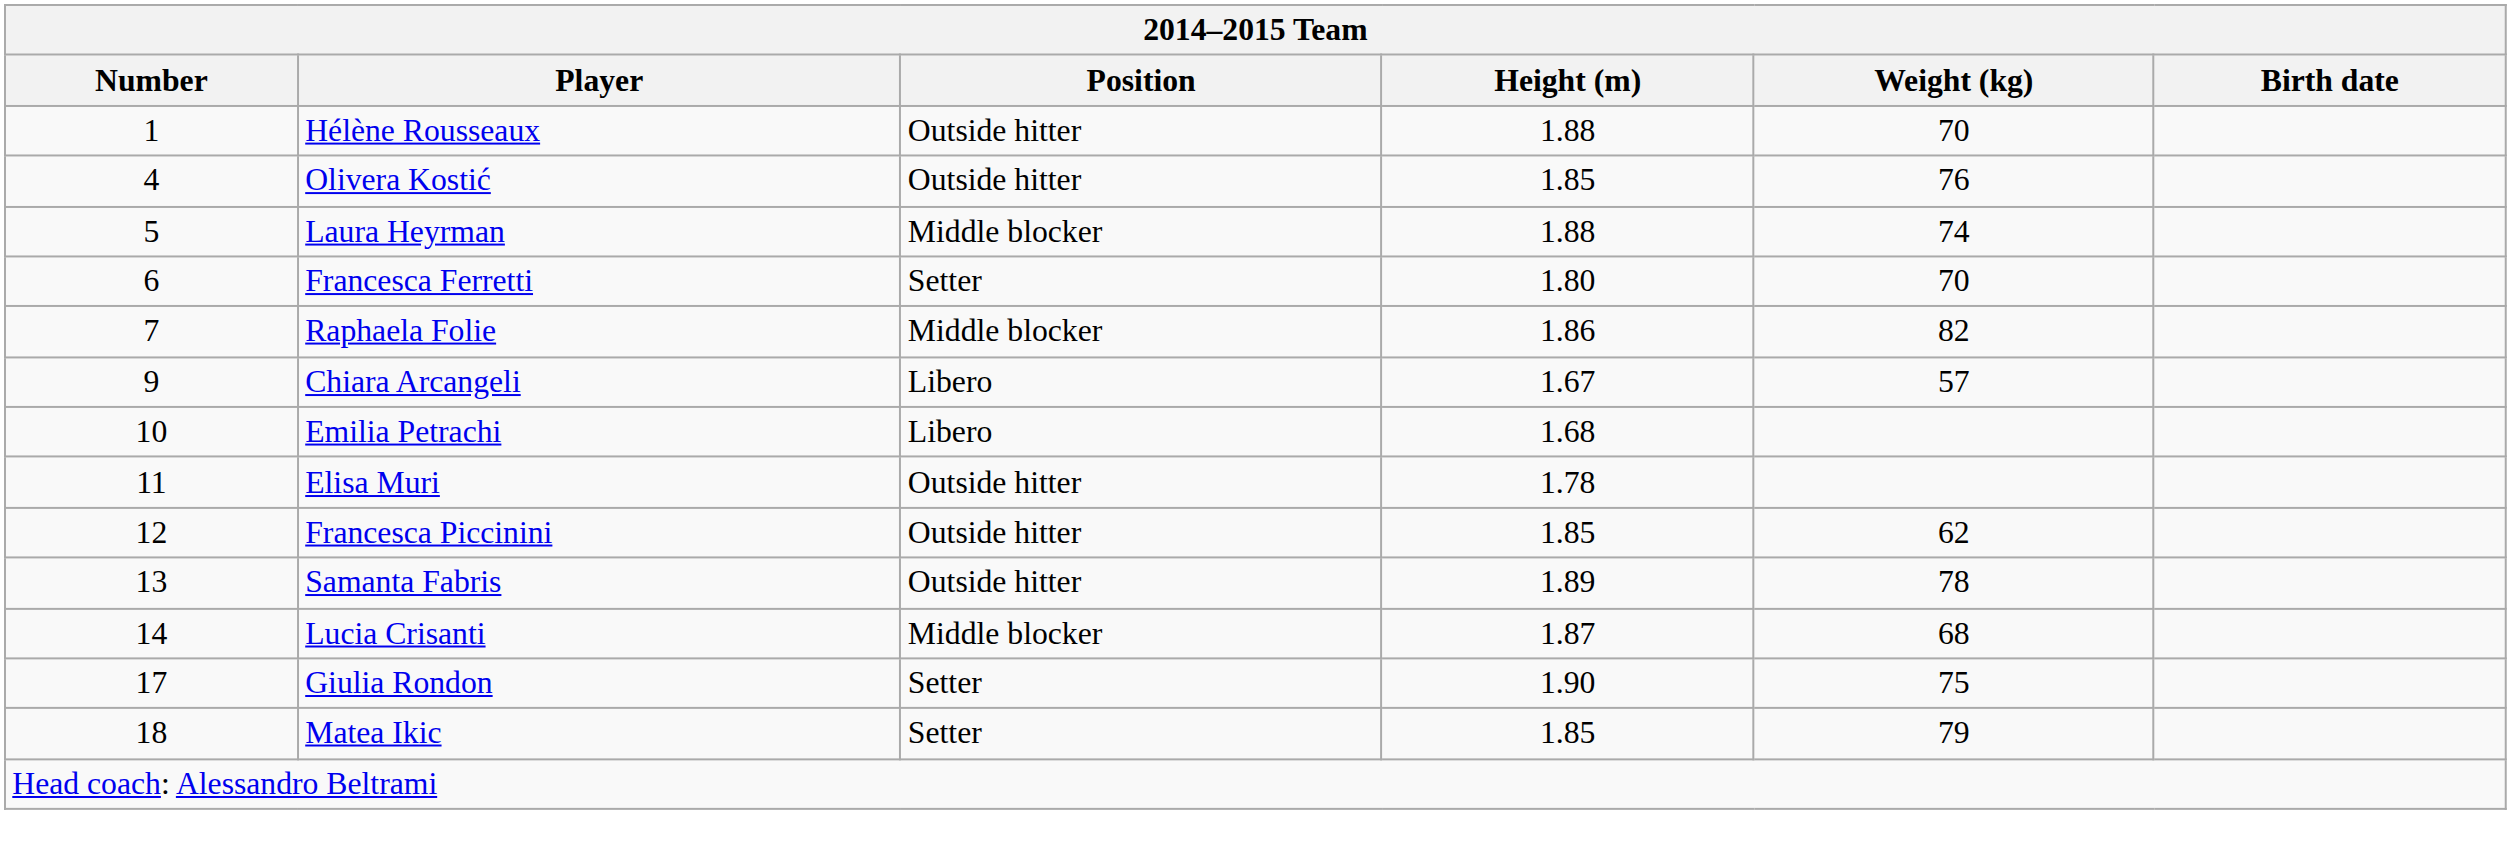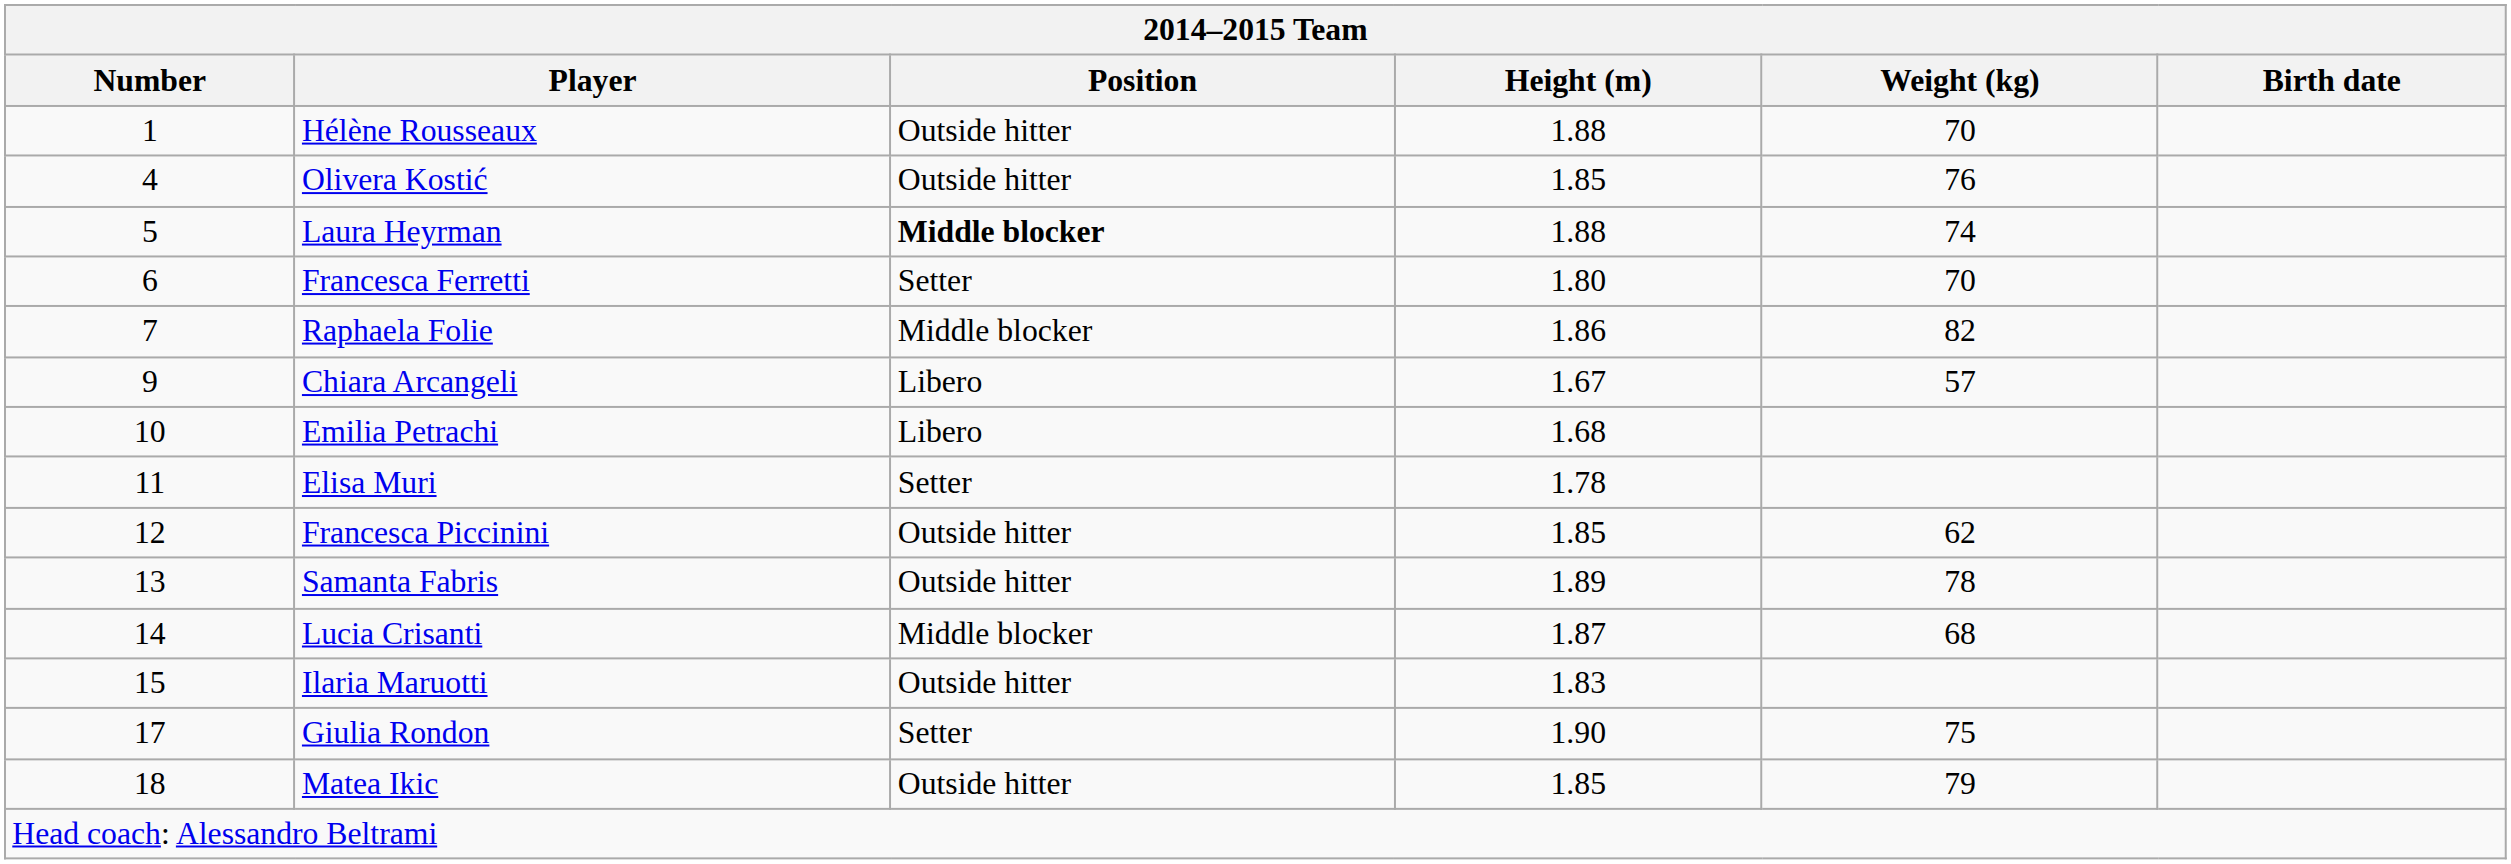 <table class="wikitable collapsible collapsed" style="width:100%;">
 <tr>
 <th colspan=6><strong>2014–2015 Team</strong></th>
 </tr>
 <tr>
 <th>Number</th>
 <th>Player</th>
 <th>Position</th>
 <th>Height (m)</th>
 <th>Weight (kg)</th>
 <th>Birth date</th>
 </tr>
 <tr>
 <td align=center>1</td>
 <td> <a href='#'>Hélène Rousseaux</a></td>
 <td>Outside hitter</td>
 <td align=center>1.88</td>
 <td align=center>70</td>
 <td></td>
 </tr>
 <tr>
 <td align=center>4</td>
 <td> <a href='#'>Olivera Kostić</a></td>
 <td>Outside hitter</td>
 <td align=center>1.85</td>
 <td align=center>76</td>
 <td></td>
 </tr>
 <tr>
 <td align=center>5</td>
 <td> <a href='#'>Laura Heyrman</a></td>
-<td>Middle blocker</td>
+<td><strong>Middle blocker</strong></td>
 <td align=center>1.88</td>
 <td align=center>74</td>
 <td></td>
 </tr>
 <tr>
 <td align=center>6</td>
 <td> <a href='#'>Francesca Ferretti</a></td>
 <td>Setter</td>
 <td align=center>1.80</td>
 <td align=center>70</td>
 <td></td>
 </tr>
 <tr>
 <td align=center>7</td>
 <td> <a href='#'>Raphaela Folie</a></td>
 <td>Middle blocker</td>
 <td align=center>1.86</td>
 <td align=center>82</td>
 <td></td>
 </tr>
 <tr>
 <td align=center>9</td>
 <td> <a href='#'>Chiara Arcangeli</a></td>
 <td>Libero</td>
 <td align=center>1.67</td>
 <td align=center>57</td>
 <td></td>
 </tr>
 <tr>
 <td align=center>10</td>
 <td> <a href='#'>Emilia Petrachi</a></td>
 <td>Libero</td>
 <td align=center>1.68</td>
 <td align=center></td>
 <td></td>
 </tr>
 <tr>
 <td align=center>11</td>
 <td> <a href='#'>Elisa Muri</a></td>
-<td>Outside hitter</td>
+<td>Setter</td>
 <td align=center>1.78</td>
 <td align=center></td>
 <td></td>
 </tr>
 <tr>
 <td align=center>12</td>
 <td> <a href='#'>Francesca Piccinini</a></td>
 <td>Outside hitter</td>
 <td align=center>1.85</td>
 <td align=center>62</td>
 <td></td>
 </tr>
 <tr>
 <td align=center>13</td>
 <td> <a href='#'>Samanta Fabris</a></td>
 <td>Outside hitter</td>
 <td align=center>1.89</td>
 <td align=center>78</td>
 <td></td>
 </tr>
 <tr>
 <td align=center>14</td>
 <td> <a href='#'>Lucia Crisanti</a></td>
 <td>Middle blocker</td>
 <td align=center>1.87</td>
 <td align=center>68</td>
 <td></td>
 </tr>
 <tr>
+<td align=center>15</td>
+<td> <a href='#'>Ilaria Maruotti</a></td>
+<td>Outside hitter</td>
+<td align=center>1.83</td>
+<td align=center></td>
+<td></td>
+</tr>
+<tr>
 <td align=center>17</td>
 <td> <a href='#'>Giulia Rondon</a></td>
 <td>Setter</td>
 <td align=center>1.90</td>
 <td align=center>75</td>
 <td></td>
 </tr>
 <tr>
 <td align=center>18</td>
 <td> <a href='#'>Matea Ikic</a></td>
-<td>Setter</td>
+<td>Outside hitter</td>
 <td align=center>1.85</td>
 <td align=center>79</td>
 <td></td>
 </tr>
 <tr>
 <td colspan=6><a href='#'>Head coach</a>:  <a href='#'>Alessandro Beltrami</a></td>
 </tr>
 </table>
